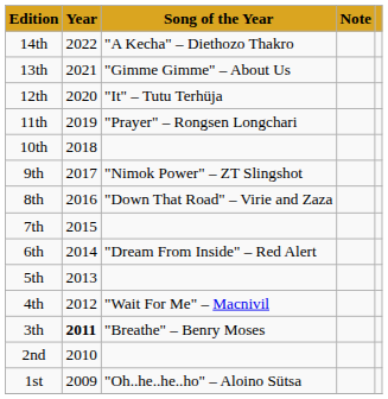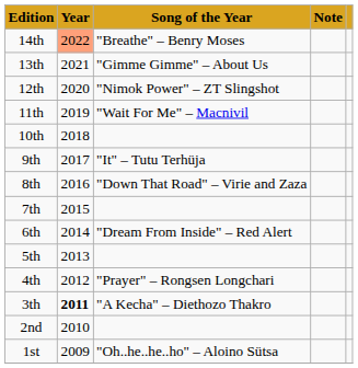 <table class="wikitable sortable" style="font-size:95%;">
 <tr>
 <th style="background-color:#DAA520">Edition</th>
 <th style="background-color:#DAA520">Year</th>
 <th style="background-color:#DAA520">Song of the Year</th>
 <th style="background-color:#DAA520">Note</th>
 <th style="background-color:#DAA520"></th>
 </tr>
 <tr>
 <td align=center>14th</td>
-<td>2022</td>
-<td>"A Kecha" – Diethozo Thakro</td>
+<td style="background: lightsalmon;">2022</td>
+<td>"Breathe" – Benry Moses</td>
 <td></td>
 <td></td>
 </tr>
 <tr>
 <td align=center>13th</td>
 <td>2021</td>
 <td>"Gimme Gimme" – About Us</td>
 <td></td>
 <td></td>
 </tr>
 <tr>
 <td align=center>12th</td>
 <td>2020</td>
-<td>"It" – Tutu Terhüja</td>
+<td>"Nimok Power" – ZT Slingshot</td>
 <td></td>
 <td></td>
 </tr>
 <tr>
 <td align=center>11th</td>
 <td>2019</td>
-<td>"Prayer" – Rongsen Longchari</td>
+<td>"Wait For Me" – <a href='#'>Macnivil</a></td>
 <td></td>
 <td></td>
 </tr>
 <tr>
 <td align=center>10th</td>
 <td>2018</td>
 <td></td>
 <td></td>
 <td></td>
 </tr>
 <tr>
 <td align=center>9th</td>
 <td>2017</td>
-<td>"Nimok Power" – ZT Slingshot</td>
+<td>"It" – Tutu Terhüja</td>
 <td></td>
 <td></td>
 </tr>
 <tr>
 <td align=center>8th</td>
 <td>2016</td>
 <td>"Down That Road" – Virie and Zaza</td>
 <td></td>
 <td></td>
 </tr>
 <tr>
 <td align=center>7th</td>
 <td>2015</td>
 <td></td>
 <td></td>
 <td></td>
 </tr>
 <tr>
 <td align=center>6th</td>
 <td>2014</td>
 <td>"Dream From Inside" – Red Alert</td>
 <td></td>
 <td></td>
 </tr>
 <tr>
 <td align=center>5th</td>
 <td>2013</td>
 <td></td>
 <td></td>
 <td></td>
 </tr>
 <tr>
 <td align=center>4th</td>
 <td>2012</td>
-<td>"Wait For Me" – <a href='#'>Macnivil</a></td>
+<td>"Prayer" – Rongsen Longchari</td>
 <td></td>
 <td></td>
 </tr>
 <tr>
 <td align=center>3th</td>
 <td><strong>2011</strong></td>
-<td>"Breathe" – Benry Moses</td>
+<td>"A Kecha" – Diethozo Thakro</td>
 <td></td>
 <td></td>
 </tr>
 <tr>
 <td align=center>2nd</td>
 <td>2010</td>
 <td></td>
 <td></td>
 <td></td>
 </tr>
 <tr>
 <td align=center>1st</td>
 <td>2009</td>
 <td>"Oh..he..he..ho" – Aloino Sütsa</td>
 <td></td>
 <td></td>
 </tr>
 <tr>
 </tr>
 </table>
